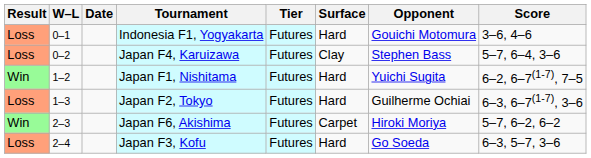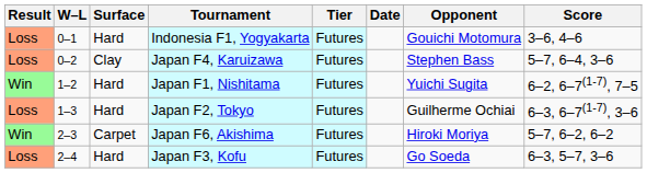 <table class="sortable wikitable">
 <tr>
 <th>Result</th>
 <th class="unsortable">W–L</th>
-<th>Date</th>
+<th>Surface</th>
 <th>Tournament</th>
 <th>Tier</th>
-<th>Surface</th>
+<th>Date</th>
 <th>Opponent</th>
 <th class="unsortable">Score</th>
 </tr>
 <tr>
 <td bgcolor=FFA07A>Loss</td>
 <td><small>0–1</small></td>
-<td></td>
+<td>Hard</td>
 <td style="background:#cffcff;">Indonesia F1, <a href='#'>Yogyakarta</a></td>
 <td style="background:#cffcff;">Futures</td>
-<td>Hard</td>
+<td></td>
 <td> <a href='#'>Gouichi Motomura</a></td>
 <td>3–6, 4–6</td>
 </tr>
 <tr>
 <td bgcolor=FFA07A>Loss</td>
 <td><small>0–2</small></td>
-<td></td>
+<td>Clay</td>
 <td style="background:#cffcff;">Japan F4, <a href='#'>Karuizawa</a></td>
 <td style="background:#cffcff;">Futures</td>
-<td>Clay</td>
+<td></td>
 <td> <a href='#'>Stephen Bass</a></td>
 <td>5–7, 6–4, 3–6</td>
 </tr>
 <tr>
 <td bgcolor=98FB98>Win</td>
 <td><small>1–2</small></td>
-<td></td>
+<td>Hard</td>
 <td style="background:#cffcff;">Japan F1, <a href='#'>Nishitama</a></td>
 <td style="background:#cffcff;">Futures</td>
-<td>Hard</td>
+<td></td>
 <td> <a href='#'>Yuichi Sugita</a></td>
 <td>6–2, 6–7<sup>(1-7)</sup>, 7–5</td>
 </tr>
 <tr>
 <td bgcolor=FFA07A>Loss</td>
 <td><small>1–3</small></td>
-<td></td>
+<td>Hard</td>
 <td style="background:#cffcff;">Japan F2, <a href='#'>Tokyo</a></td>
 <td style="background:#cffcff;">Futures</td>
-<td>Hard</td>
+<td></td>
 <td> Guilherme Ochiai</td>
 <td>6–3, 6–7<sup>(1-7)</sup>, 3–6</td>
 </tr>
 <tr>
 <td bgcolor=98FB98>Win</td>
 <td><small>2–3</small></td>
-<td></td>
+<td>Carpet</td>
 <td style="background:#cffcff;">Japan F6, <a href='#'>Akishima</a></td>
 <td style="background:#cffcff;">Futures</td>
-<td>Carpet</td>
+<td></td>
 <td> <a href='#'>Hiroki Moriya</a></td>
 <td>5–7, 6–2, 6–2</td>
 </tr>
 <tr>
 <td bgcolor=FFA07A>Loss</td>
 <td><small>2–4</small></td>
-<td></td>
+<td>Hard</td>
 <td style="background:#cffcff;">Japan F3, <a href='#'>Kofu</a></td>
 <td style="background:#cffcff;">Futures</td>
-<td>Hard</td>
+<td></td>
 <td> <a href='#'>Go Soeda</a></td>
 <td>6–3, 5–7, 3–6</td>
 </tr>
 </table>
